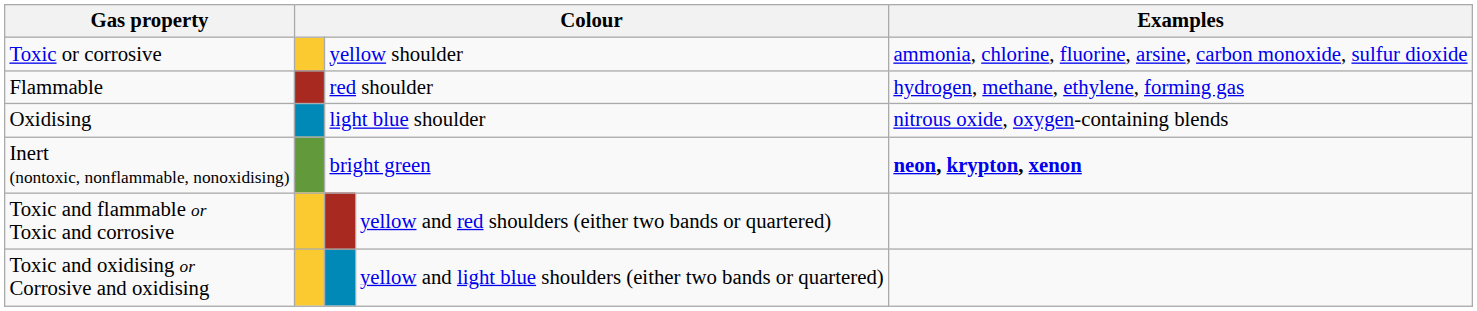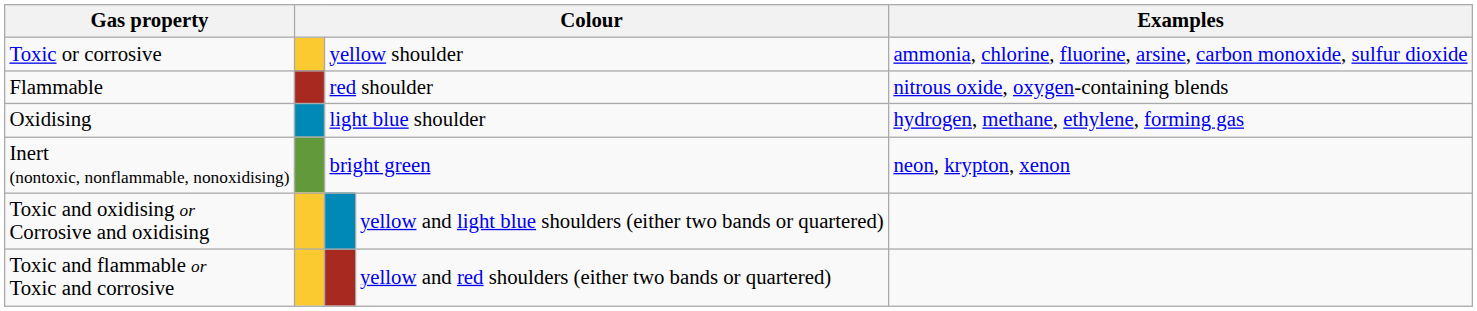 <table class="wikitable">
 <tr>
 <th>Gas property</th>
 <th colspan=3>Colour</th>
 <th>Examples</th>
 </tr>
 <tr>
 <td><a href='#'>Toxic</a> or corrosive</td>
 <td style=width:1em; bgcolor="#faca30"></td>
 <td colspan=2><a href='#'>yellow</a> shoulder</td>
 <td><a href='#'>ammonia</a>, <a href='#'>chlorine</a>, <a href='#'>fluorine</a>, <a href='#'>arsine</a>, <a href='#'>carbon monoxide</a>, <a href='#'>sulfur dioxide</a></td>
 </tr>
 <tr>
 <td>Flammable</td>
 <td bgcolor="#a72920"></td>
 <td colspan=2><a href='#'>red</a> shoulder</td>
-<td><a href='#'>hydrogen</a>, <a href='#'>methane</a>, <a href='#'>ethylene</a>, <a href='#'>forming gas</a></td>
+<td><a href='#'>nitrous oxide</a>, <a href='#'>oxygen</a>-containing blends</td>
 </tr>
 <tr>
 <td>Oxidising</td>
 <td bgcolor="#0089b6"></td>
 <td colspan=2><a href='#'>light blue</a> shoulder</td>
-<td><a href='#'>nitrous oxide</a>, <a href='#'>oxygen</a>-containing blends</td>
+<td><a href='#'>hydrogen</a>, <a href='#'>methane</a>, <a href='#'>ethylene</a>, <a href='#'>forming gas</a></td>
 </tr>
 <tr>
 <td>Inert<br><small>(nontoxic, nonflammable, nonoxidising)</small></td>
 <td bgcolor="#61993b"></td>
 <td colspan=2><a href='#'>bright green</a></td>
-<td><strong><a href='#'>neon</a>, <a href='#'>krypton</a>, <a href='#'>xenon</a></strong></td>
+<td><a href='#'>neon</a>, <a href='#'>krypton</a>, <a href='#'>xenon</a></td>
+</tr>
+<tr>
+<td>Toxic and oxidising <small><em>or</em></small><br>Corrosive and oxidising</td>
+<td bgcolor="#faca30"></td>
+<td bgcolor="#0089b6"></td>
+<td><a href='#'>yellow</a> and <a href='#'>light blue</a> shoulders (either two bands or quartered)</td>
+<td></td>
 </tr>
 <tr>
 <td>Toxic and flammable <small><em>or</em></small><br>Toxic and corrosive</td>
 <td bgcolor="#faca30"></td>
 <td style=width:1em; bgcolor="#a72920"></td>
 <td><a href='#'>yellow</a> and <a href='#'>red</a> shoulders (either two bands or quartered)</td>
 <td></td>
 </tr>
-<tr>
-<td>Toxic and oxidising <small><em>or</em></small><br>Corrosive and oxidising</td>
-<td bgcolor="#faca30"></td>
-<td bgcolor="#0089b6"></td>
-<td><a href='#'>yellow</a> and <a href='#'>light blue</a> shoulders (either two bands or quartered)</td>
-<td></td>
-</tr>
 </table>
